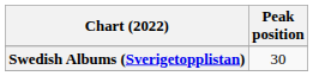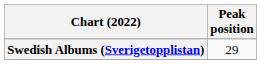 <table class="wikitable sortable plainrowheaders" style="text-align:center">
 <tr>
 <th scope="col">Chart (2022)</th>
 <th scope="col">Peak<br>position</th>
 </tr>
 <tr>
 </tr>
 <tr>
 </tr>
 <tr>
 </tr>
 <tr>
 <th scope="row">Swedish Albums (<a href='#'>Sverigetopplistan</a>)</th>
-<td>30</td>
+<td>29</td>
 </tr>
 <tr>
 </tr>
 <tr>
 </tr>
 <tr>
 </tr>
 <tr>
 </tr>
 </table>
